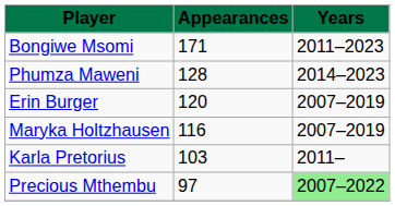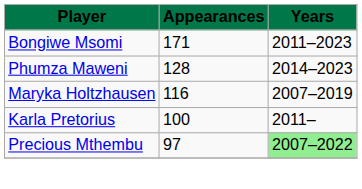 <table class="wikitable collapsible" border="1">
 <tr>
 <th style="background:#007749;"><span>Player</span></th>
 <th style="background:#007749;"><span>Appearances</span></th>
 <th style="background:#007749;"><span>Years</span></th>
 </tr>
 <tr>
 <td><a href='#'>Bongiwe Msomi</a></td>
 <td>171</td>
 <td>2011–2023</td>
 </tr>
 <tr>
 <td><a href='#'>Phumza Maweni</a></td>
 <td>128</td>
 <td>2014–2023</td>
 </tr>
 <tr>
-<td><a href='#'>Erin Burger</a></td>
-<td>120</td>
-<td>2007–2019</td>
-</tr>
-<tr>
 <td><a href='#'>Maryka Holtzhausen</a></td>
 <td>116</td>
 <td>2007–2019</td>
 </tr>
 <tr>
 <td><a href='#'>Karla Pretorius</a></td>
-<td>103</td>
+<td>100</td>
 <td>2011–</td>
 </tr>
 <tr>
 <td><a href='#'>Precious Mthembu</a></td>
 <td>97</td>
 <td style="background: lightgreen;">2007–2022</td>
 </tr>
 <tr>
 </tr>
 </table>
